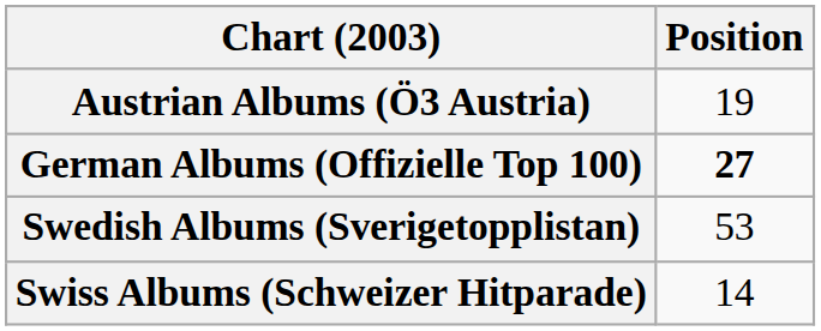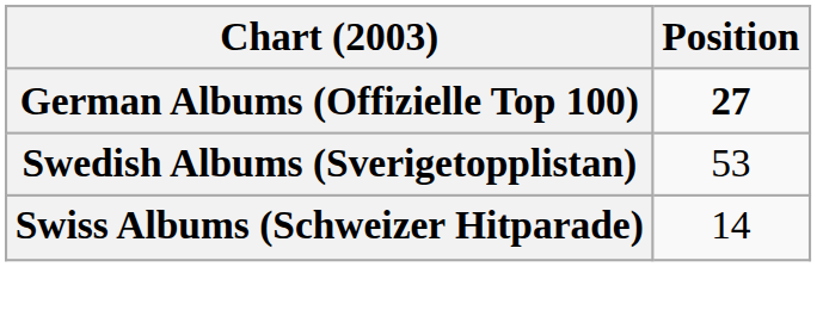 <table class="wikitable sortable plainrowheaders" style="text-align:center">
 <tr>
 <th scope="col">Chart (2003)</th>
 <th scope="col">Position</th>
-</tr>
-<tr>
-<th scope="row">Austrian Albums (Ö3 Austria)</th>
-<td>19</td>
 </tr>
 <tr>
 <th scope="row">German Albums (Offizielle Top 100)</th>
 <td><strong>27</strong></td>
 </tr>
 <tr>
 <th scope="row">Swedish Albums (Sverigetopplistan)</th>
 <td>53</td>
 </tr>
 <tr>
 <th scope="row">Swiss Albums (Schweizer Hitparade)</th>
 <td>14</td>
 </tr>
 </table>
